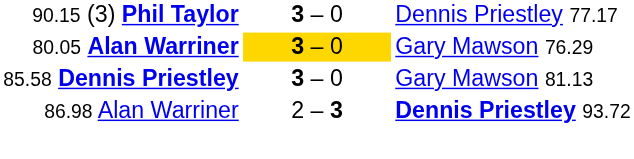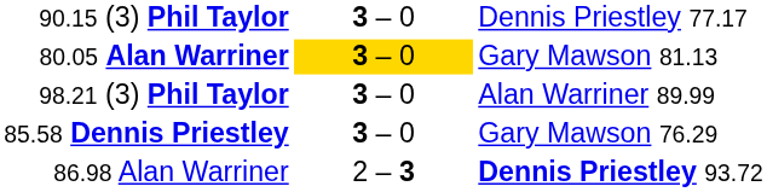 <table style="text-align:center">
 <tr>
 <th width=223></th>
 <th width=100></th>
 <th width=223></th>
 </tr>
 <tr>
 <td align=right><small>90.15</small> (3) <strong><a href='#'>Phil Taylor</a></strong> </td>
 <td><strong>3</strong> – 0</td>
 <td align=left> <a href='#'>Dennis Priestley</a> <small>77.17</small></td>
 </tr>
 <tr>
 <td align=right><small>80.05</small> <strong><a href='#'>Alan Warriner</a></strong> </td>
 <td style="background: gold;"><strong>3</strong> – 0</td>
-<td align=left> <a href='#'>Gary Mawson</a> <small>76.29</small></td>
+<td align=left> <a href='#'>Gary Mawson</a> <small>81.13</small></td>
+</tr>
+<tr>
+<td align=right><small>98.21</small> (3) <strong><a href='#'>Phil Taylor</a></strong> </td>
+<td><strong>3</strong> – 0</td>
+<td align=left> <a href='#'>Alan Warriner</a> <small>89.99</small></td>
 </tr>
 <tr>
 <td align=right><small>85.58</small> <strong><a href='#'>Dennis Priestley</a></strong> </td>
 <td><strong>3</strong> – 0</td>
-<td align=left> <a href='#'>Gary Mawson</a> <small>81.13</small></td>
+<td align=left> <a href='#'>Gary Mawson</a> <small>76.29</small></td>
 </tr>
 <tr>
 <td align=right><small>86.98</small> <a href='#'>Alan Warriner</a> </td>
 <td>2 – <strong>3</strong></td>
 <td align=left> <strong><a href='#'>Dennis Priestley</a></strong> <small>93.72</small></td>
 </tr>
 </table>
